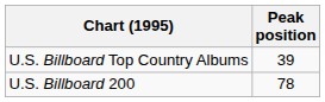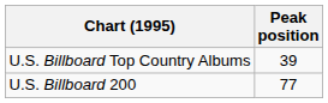 <table class="wikitable">
 <tr>
 <th>Chart (1995)</th>
 <th>Peak<br>position</th>
 </tr>
 <tr>
 <td>U.S. <em>Billboard</em> Top Country Albums</td>
 <td align="center">39</td>
 </tr>
 <tr>
 <td>U.S. <em>Billboard</em> 200</td>
-<td align="center">78</td>
+<td align="center">77</td>
 </tr>
 </table>
